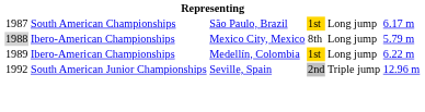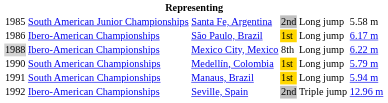 <table>
 <tr>
 <th colspan="6">Representing </th>
 </tr>
 <tr>
-<td>1987</td>
-<td><a href='#'>South American Championships</a></td>
+<td>1985</td>
+<td><a href='#'>South American Junior Championships</a></td>
+<td><a href='#'>Santa Fe, Argentina</a></td>
+<td bgcolor=silver>2nd</td>
+<td>Long jump</td>
+<td>5.58 m</td>
+</tr>
+<tr>
+<td>1986</td>
+<td><a href='#'>Ibero-American Championships</a></td>
 <td><a href='#'>São Paulo, Brazil</a></td>
 <td bgcolor=gold>1st</td>
 <td>Long jump</td>
 <td><a href='#'>6.17 m</a></td>
 </tr>
 <tr>
 <td style="background: lightgrey;">1988</td>
 <td><a href='#'>Ibero-American Championships</a></td>
 <td><a href='#'>Mexico City, Mexico</a></td>
 <td>8th</td>
 <td>Long jump</td>
+<td><a href='#'>6.22 m</a></td>
+</tr>
+<tr>
+<td>1990</td>
+<td><a href='#'>South American Championships</a></td>
+<td><a href='#'>Medellín, Colombia</a></td>
+<td bgcolor=gold>1st</td>
+<td>Long jump</td>
 <td><a href='#'>5.79 m</a></td>
 </tr>
 <tr>
-<td>1989</td>
-<td><a href='#'>Ibero-American Championships</a></td>
-<td><a href='#'>Medellín, Colombia</a></td>
+<td>1991</td>
+<td><a href='#'>South American Championships</a></td>
+<td><a href='#'>Manaus, Brazil</a></td>
 <td bgcolor=gold>1st</td>
 <td>Long jump</td>
-<td><a href='#'>6.22 m</a></td>
+<td><a href='#'>5.94 m</a></td>
 </tr>
 <tr>
 <td>1992</td>
-<td><a href='#'>South American Junior Championships</a></td>
+<td><a href='#'>Ibero-American Championships</a></td>
 <td><a href='#'>Seville, Spain</a></td>
 <td bgcolor=silver>2nd</td>
 <td>Triple jump</td>
 <td><a href='#'>12.96 m</a></td>
 </tr>
 </table>
